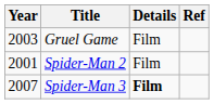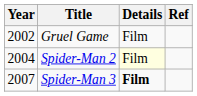 <table class="wikitable sortable static-row-numbers">
 <tr>
 <th>Year</th>
 <th>Title</th>
 <th>Details</th>
 <th>Ref</th>
 </tr>
 <tr>
-<td style="white-space: nowrap; text-align:center">2003</td>
+<td style="white-space: nowrap; text-align:center">2002</td>
 <td><em>Gruel Game</em></td>
 <td>Film</td>
 <td></td>
 </tr>
 <tr>
-<td style="white-space: nowrap; text-align:center">2001</td>
+<td style="white-space: nowrap; text-align:center">2004</td>
 <td><em><a href='#'>Spider-Man 2</a></em></td>
-<td>Film</td>
+<td style="background: lightyellow;">Film</td>
 <td></td>
 </tr>
 <tr>
 <td style="white-space: nowrap; text-align:center">2007</td>
 <td><em><a href='#'>Spider-Man 3</a></em></td>
 <td><strong>Film</strong></td>
 <td></td>
 </tr>
 </table>
